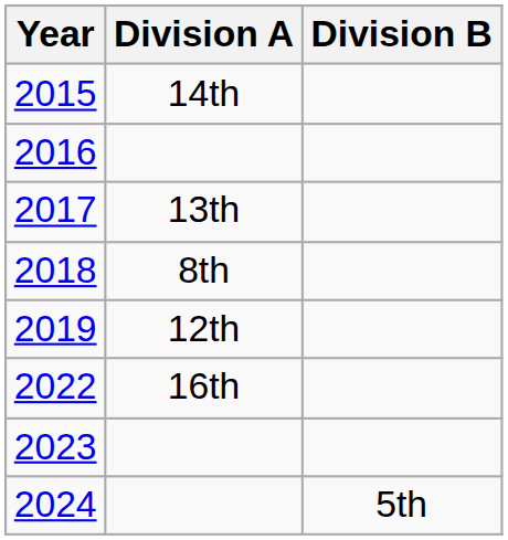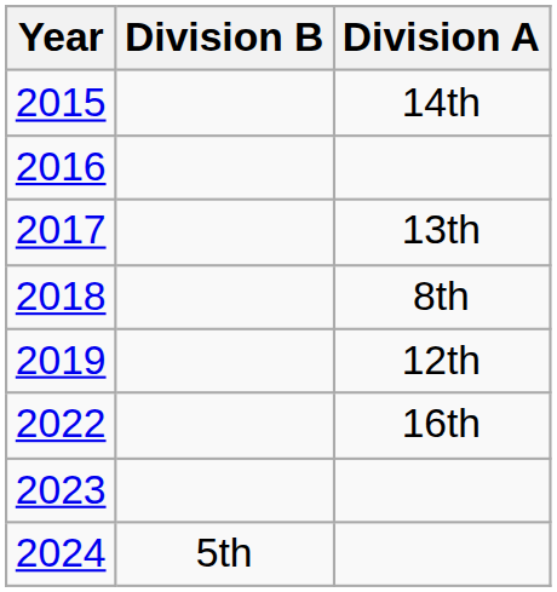 <table class="wikitable" style="text-align:center">
 <tr>
 <th>Year</th>
+<th>Division B</th>
 <th>Division A</th>
-<th>Division B</th>
 </tr>
 <tr>
 <td><a href='#'>2015</a></td>
+<td></td>
 <td>14th</td>
-<td></td>
 </tr>
 <tr>
 <td><a href='#'>2016</a></td>
 <td></td>
 <td></td>
 </tr>
 <tr>
 <td><a href='#'>2017</a></td>
+<td></td>
 <td>13th</td>
-<td></td>
 </tr>
 <tr>
 <td><a href='#'>2018</a></td>
+<td></td>
 <td>8th</td>
-<td></td>
 </tr>
 <tr>
 <td><a href='#'>2019</a></td>
+<td></td>
 <td>12th</td>
-<td></td>
 </tr>
 <tr>
 <td><a href='#'>2022</a></td>
+<td></td>
 <td>16th</td>
-<td></td>
 </tr>
 <tr>
 <td><a href='#'>2023</a></td>
 <td></td>
 <td></td>
 </tr>
 <tr>
 <td><a href='#'>2024</a></td>
+<td>5th</td>
 <td></td>
-<td>5th</td>
 </tr>
 </table>
